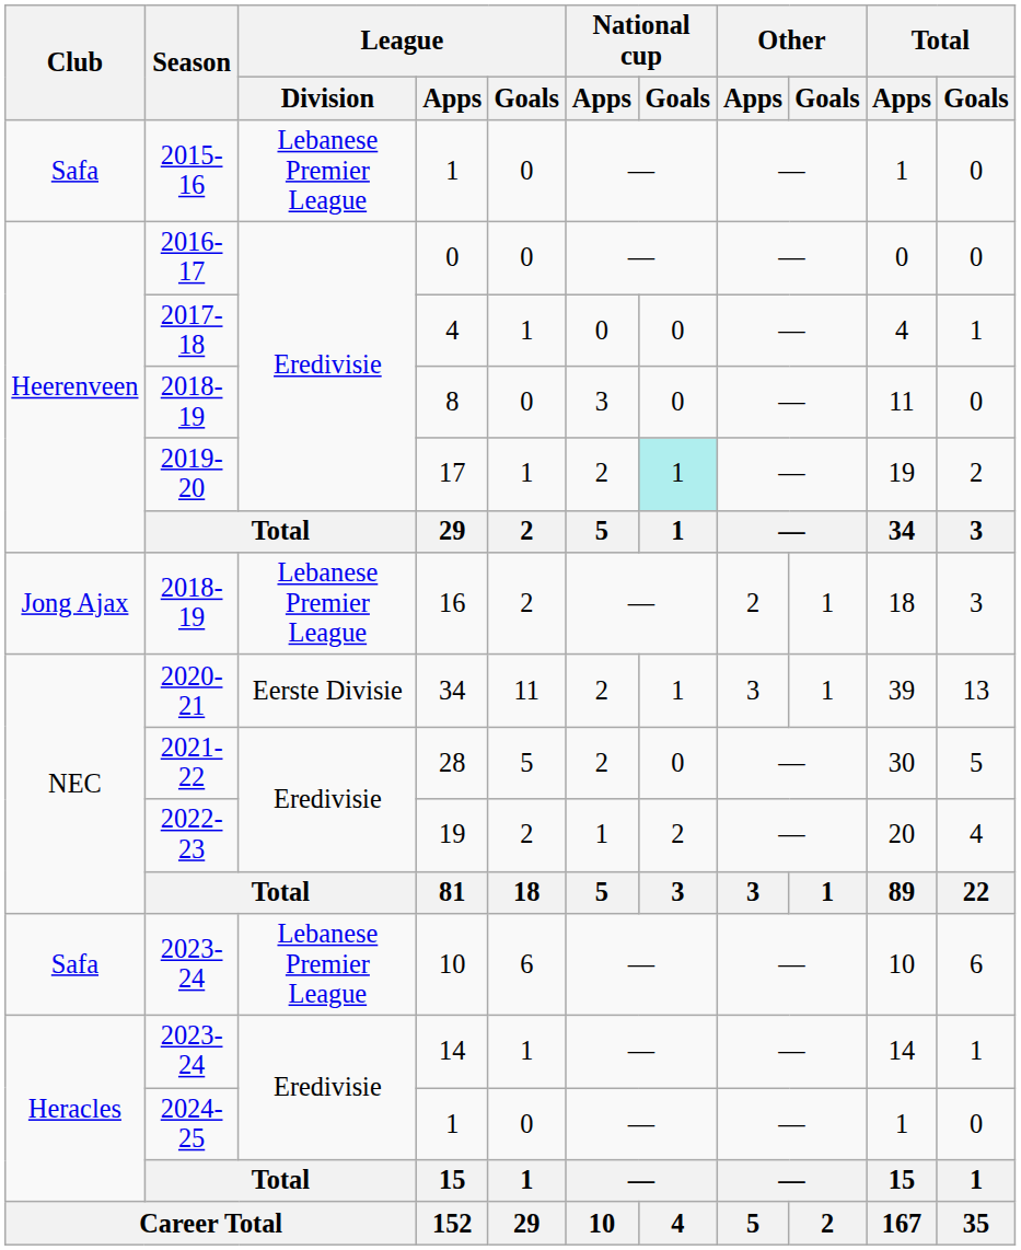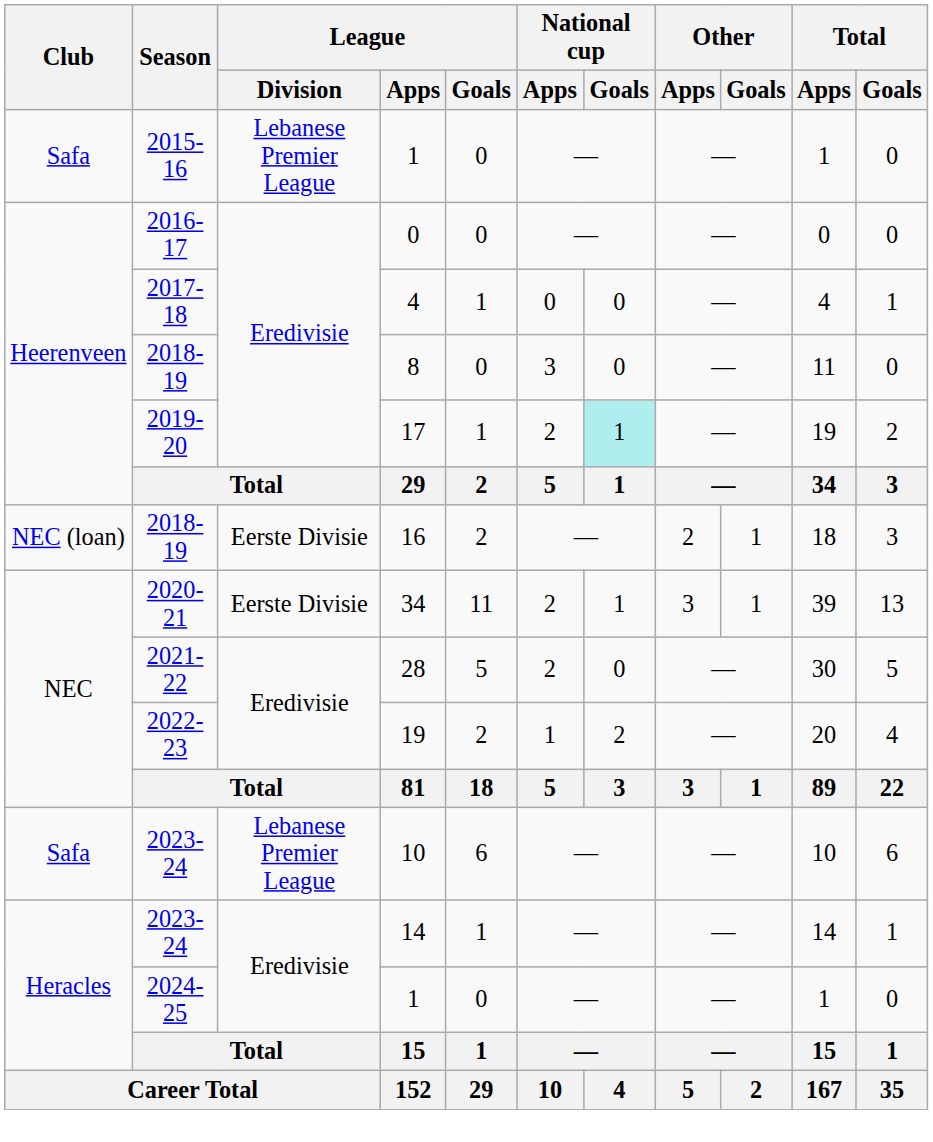 <table class="wikitable" style="text-align: center;">
 <tr>
 <th rowspan="2">Club</th>
 <th rowspan="2">Season</th>
 <th colspan="3">League</th>
 <th colspan="2">National cup</th>
 <th colspan="2">Other</th>
 <th colspan="2">Total</th>
 </tr>
 <tr>
 <th>Division</th>
 <th>Apps</th>
 <th>Goals</th>
 <th>Apps</th>
 <th>Goals</th>
 <th>Apps</th>
 <th>Goals</th>
 <th>Apps</th>
 <th>Goals</th>
 </tr>
 <tr>
 <td><a href='#'>Safa</a></td>
 <td><a href='#'>2015-16</a></td>
 <td><a href='#'>Lebanese Premier League</a></td>
 <td>1</td>
 <td>0</td>
 <td colspan="2">—</td>
 <td colspan="2">—</td>
 <td>1</td>
 <td>0</td>
 </tr>
 <tr>
 <td rowspan="5"><a href='#'>Heerenveen</a></td>
 <td><a href='#'>2016-17</a></td>
 <td rowspan="4"><a href='#'>Eredivisie</a></td>
 <td>0</td>
 <td>0</td>
 <td colspan="2">—</td>
 <td colspan="2">—</td>
 <td>0</td>
 <td>0</td>
 </tr>
 <tr>
 <td><a href='#'>2017-18</a></td>
 <td>4</td>
 <td>1</td>
 <td>0</td>
 <td>0</td>
 <td colspan="2">—</td>
 <td>4</td>
 <td>1</td>
 </tr>
 <tr>
 <td><a href='#'>2018-19</a></td>
 <td>8</td>
 <td>0</td>
 <td>3</td>
 <td>0</td>
 <td colspan="2">—</td>
 <td>11</td>
 <td>0</td>
 </tr>
 <tr>
 <td><a href='#'>2019-20</a></td>
 <td>17</td>
 <td>1</td>
 <td>2</td>
 <td style="background: paleturquoise;">1</td>
 <td colspan="2">—</td>
 <td>19</td>
 <td>2</td>
 </tr>
 <tr>
 <th colspan="2">Total</th>
 <th>29</th>
 <th>2</th>
 <th>5</th>
 <th>1</th>
 <th colspan="2">—</th>
 <th>34</th>
 <th>3</th>
 </tr>
 <tr>
-<td><a href='#'>Jong Ajax</a></td>
+<td><a href='#'>NEC</a> (loan)</td>
 <td><a href='#'>2018-19</a></td>
-<td><a href='#'>Lebanese Premier League</a></td>
+<td>Eerste Divisie</td>
 <td>16</td>
 <td>2</td>
 <td colspan="2">—</td>
 <td>2</td>
 <td>1</td>
 <td>18</td>
 <td>3</td>
 </tr>
 <tr>
 <td rowspan="4">NEC</td>
 <td><a href='#'>2020-21</a></td>
 <td>Eerste Divisie</td>
 <td>34</td>
 <td>11</td>
 <td>2</td>
 <td>1</td>
 <td>3</td>
 <td>1</td>
 <td>39</td>
 <td>13</td>
 </tr>
 <tr>
 <td><a href='#'>2021-22</a></td>
 <td rowspan="2">Eredivisie</td>
 <td>28</td>
 <td>5</td>
 <td>2</td>
 <td>0</td>
 <td colspan="2">—</td>
 <td>30</td>
 <td>5</td>
 </tr>
 <tr>
 <td><a href='#'>2022-23</a></td>
 <td>19</td>
 <td>2</td>
 <td>1</td>
 <td>2</td>
 <td colspan="2">—</td>
 <td>20</td>
 <td>4</td>
 </tr>
 <tr>
 <th colspan="2">Total</th>
 <th>81</th>
 <th>18</th>
 <th>5</th>
 <th>3</th>
 <th>3</th>
 <th>1</th>
 <th>89</th>
 <th>22</th>
 </tr>
 <tr>
 <td><a href='#'>Safa</a></td>
 <td><a href='#'>2023-24</a></td>
 <td><a href='#'>Lebanese Premier League</a></td>
 <td>10</td>
 <td>6</td>
 <td colspan="2">—</td>
 <td colspan="2">—</td>
 <td>10</td>
 <td>6</td>
 </tr>
 <tr>
 <td rowspan="3"><a href='#'>Heracles</a></td>
 <td><a href='#'>2023-24</a></td>
 <td rowspan="2">Eredivisie</td>
 <td>14</td>
 <td>1</td>
 <td colspan="2">—</td>
 <td colspan="2">—</td>
 <td>14</td>
 <td>1</td>
 </tr>
 <tr>
 <td><a href='#'>2024-25</a></td>
 <td>1</td>
 <td>0</td>
 <td colspan="2">—</td>
 <td colspan="2">—</td>
 <td>1</td>
 <td>0</td>
 </tr>
 <tr>
 <th colspan="2">Total</th>
 <th>15</th>
 <th>1</th>
 <th colspan="2">—</th>
 <th colspan="2">—</th>
 <th>15</th>
 <th>1</th>
 </tr>
 <tr>
 <th colspan="3">Career Total</th>
 <th>152</th>
 <th>29</th>
 <th>10</th>
 <th>4</th>
 <th>5</th>
 <th>2</th>
 <th>167</th>
 <th>35</th>
 </tr>
 </table>
